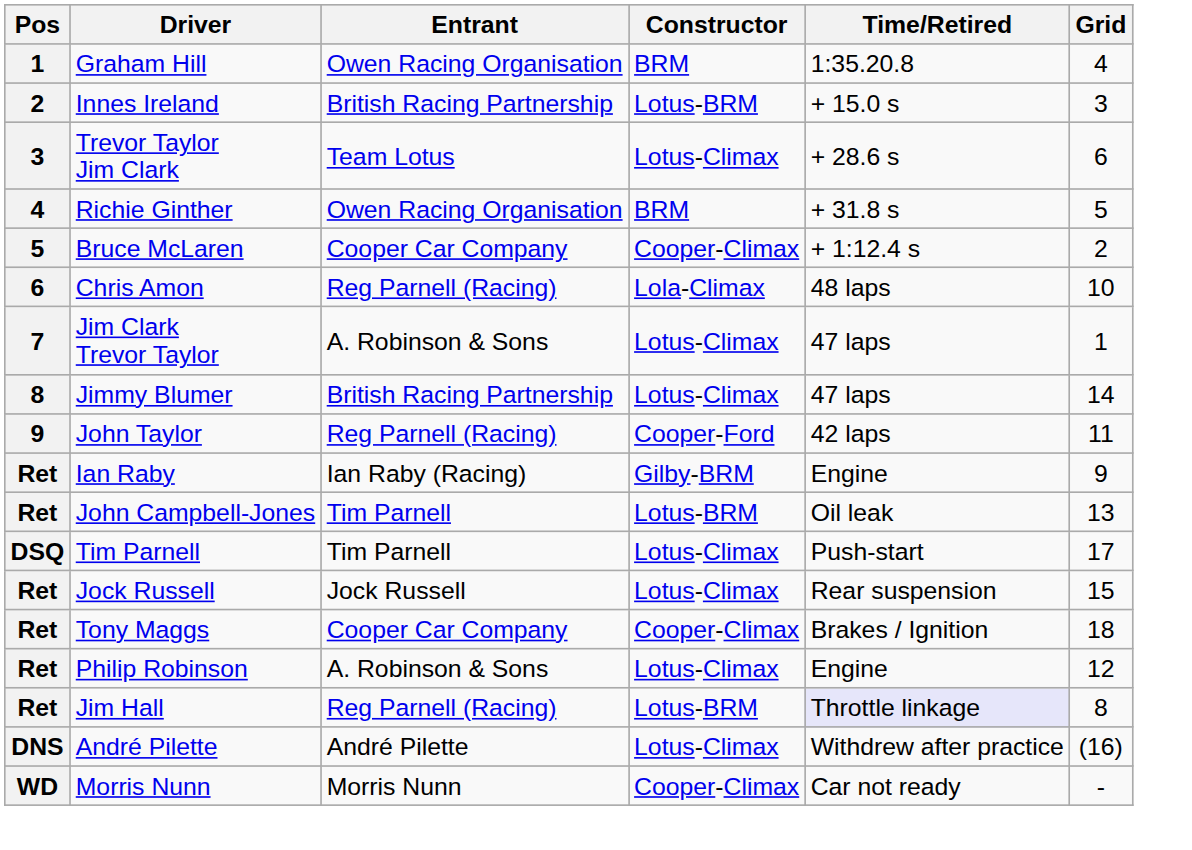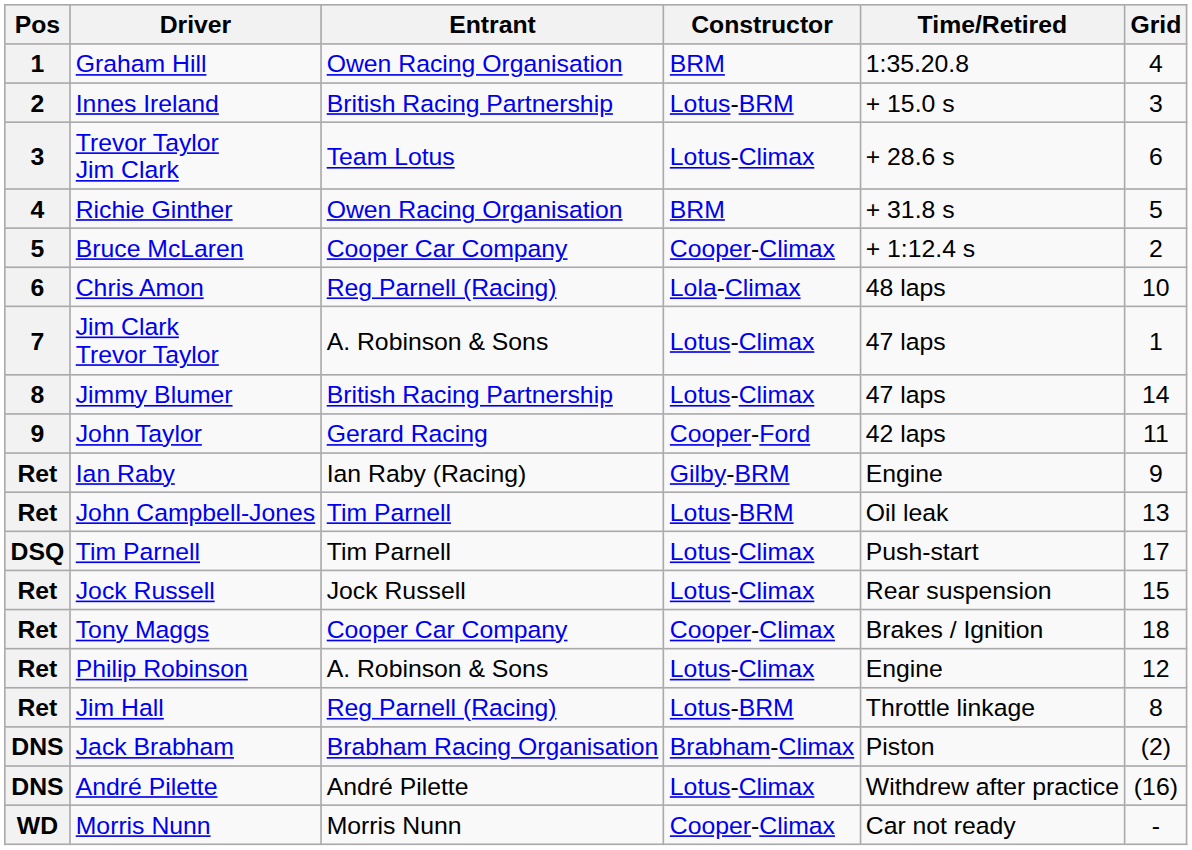 <table class="wikitable" style="font-size: 95%;">
 <tr>
 <th>Pos</th>
 <th>Driver</th>
 <th>Entrant</th>
 <th>Constructor</th>
 <th>Time/Retired</th>
 <th>Grid</th>
 </tr>
 <tr>
 <th>1</th>
 <td> <a href='#'>Graham Hill</a></td>
 <td><a href='#'>Owen Racing Organisation</a></td>
 <td><a href='#'>BRM</a></td>
 <td>1:35.20.8</td>
 <td style="text-align:center">4</td>
 </tr>
 <tr>
 <th>2</th>
 <td> <a href='#'>Innes Ireland</a></td>
 <td><a href='#'>British Racing Partnership</a></td>
 <td><a href='#'>Lotus</a>-<a href='#'>BRM</a></td>
 <td>+ 15.0 s</td>
 <td style="text-align:center">3</td>
 </tr>
 <tr>
 <th>3</th>
 <td> <a href='#'>Trevor Taylor</a><br> <a href='#'>Jim Clark</a></td>
 <td><a href='#'>Team Lotus</a></td>
 <td><a href='#'>Lotus</a>-<a href='#'>Climax</a></td>
 <td>+ 28.6 s</td>
 <td style="text-align:center">6</td>
 </tr>
 <tr>
 <th>4</th>
 <td> <a href='#'>Richie Ginther</a></td>
 <td><a href='#'>Owen Racing Organisation</a></td>
 <td><a href='#'>BRM</a></td>
 <td>+ 31.8 s</td>
 <td style="text-align:center">5</td>
 </tr>
 <tr>
 <th>5</th>
 <td> <a href='#'>Bruce McLaren</a></td>
 <td><a href='#'>Cooper Car Company</a></td>
 <td><a href='#'>Cooper</a>-<a href='#'>Climax</a></td>
 <td>+ 1:12.4 s</td>
 <td style="text-align:center">2</td>
 </tr>
 <tr>
 <th>6</th>
 <td> <a href='#'>Chris Amon</a></td>
 <td><a href='#'>Reg Parnell (Racing)</a></td>
 <td><a href='#'>Lola</a>-<a href='#'>Climax</a></td>
 <td>48 laps</td>
 <td style="text-align:center">10</td>
 </tr>
 <tr>
 <th>7</th>
 <td> <a href='#'>Jim Clark</a><br> <a href='#'>Trevor Taylor</a></td>
 <td>A. Robinson & Sons</td>
 <td><a href='#'>Lotus</a>-<a href='#'>Climax</a></td>
 <td>47 laps</td>
 <td style="text-align:center">1</td>
 </tr>
 <tr>
 <th>8</th>
 <td> <a href='#'>Jimmy Blumer</a></td>
 <td><a href='#'>British Racing Partnership</a></td>
 <td><a href='#'>Lotus</a>-<a href='#'>Climax</a></td>
 <td>47 laps</td>
 <td style="text-align:center">14</td>
 </tr>
 <tr>
 <th>9</th>
 <td> <a href='#'>John Taylor</a></td>
-<td><a href='#'>Reg Parnell (Racing)</a></td>
+<td><a href='#'>Gerard Racing</a></td>
 <td><a href='#'>Cooper</a>-<a href='#'>Ford</a></td>
 <td>42 laps</td>
 <td style="text-align:center">11</td>
 </tr>
 <tr>
 <th>Ret</th>
 <td> <a href='#'>Ian Raby</a></td>
 <td>Ian Raby (Racing)</td>
 <td><a href='#'>Gilby</a>-<a href='#'>BRM</a></td>
 <td>Engine</td>
 <td style="text-align:center">9</td>
 </tr>
 <tr>
 <th>Ret</th>
 <td> <a href='#'>John Campbell-Jones</a></td>
 <td><a href='#'>Tim Parnell</a></td>
 <td><a href='#'>Lotus</a>-<a href='#'>BRM</a></td>
 <td>Oil leak</td>
 <td style="text-align:center">13</td>
 </tr>
 <tr>
 <th>DSQ</th>
 <td> <a href='#'>Tim Parnell</a></td>
 <td>Tim Parnell</td>
 <td><a href='#'>Lotus</a>-<a href='#'>Climax</a></td>
 <td>Push-start</td>
 <td style="text-align:center">17</td>
 </tr>
 <tr>
 <th>Ret</th>
 <td> <a href='#'>Jock Russell</a></td>
 <td>Jock Russell</td>
 <td><a href='#'>Lotus</a>-<a href='#'>Climax</a></td>
 <td>Rear suspension</td>
 <td style="text-align:center">15</td>
 </tr>
 <tr>
 <th>Ret</th>
 <td> <a href='#'>Tony Maggs</a></td>
 <td><a href='#'>Cooper Car Company</a></td>
 <td><a href='#'>Cooper</a>-<a href='#'>Climax</a></td>
 <td>Brakes / Ignition</td>
 <td style="text-align:center">18</td>
 </tr>
 <tr>
 <th>Ret</th>
 <td> <a href='#'>Philip Robinson</a></td>
 <td>A. Robinson & Sons</td>
 <td><a href='#'>Lotus</a>-<a href='#'>Climax</a></td>
 <td>Engine</td>
 <td style="text-align:center">12</td>
 </tr>
 <tr>
 <th>Ret</th>
 <td> <a href='#'>Jim Hall</a></td>
 <td><a href='#'>Reg Parnell (Racing)</a></td>
 <td><a href='#'>Lotus</a>-<a href='#'>BRM</a></td>
-<td style="background: lavender;">Throttle linkage</td>
+<td>Throttle linkage</td>
 <td style="text-align:center">8</td>
+</tr>
+<tr>
+<th>DNS</th>
+<td> <a href='#'>Jack Brabham</a></td>
+<td><a href='#'>Brabham Racing Organisation</a></td>
+<td><a href='#'>Brabham</a>-<a href='#'>Climax</a></td>
+<td>Piston</td>
+<td style="text-align:center">(2)</td>
 </tr>
 <tr>
 <th>DNS</th>
 <td> <a href='#'>André Pilette</a></td>
 <td>André Pilette</td>
 <td><a href='#'>Lotus</a>-<a href='#'>Climax</a></td>
 <td>Withdrew after practice</td>
 <td style="text-align:center">(16)</td>
 </tr>
 <tr>
 <th>WD</th>
 <td> <a href='#'>Morris Nunn</a></td>
 <td>Morris Nunn</td>
 <td><a href='#'>Cooper</a>-<a href='#'>Climax</a></td>
 <td>Car not ready</td>
 <td style="text-align:center">-</td>
 </tr>
 </table>
